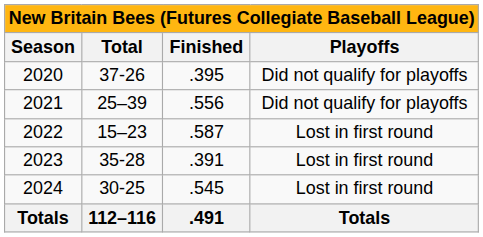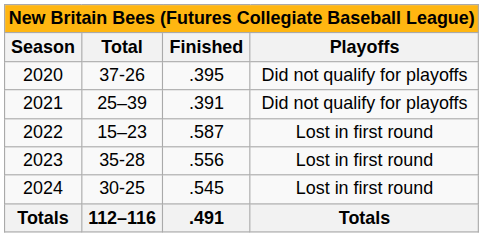 <table class="wikitable" style="text-align:center">
 <tr>
 <th colspan="6" style="background:#FFB611;color:black">New Britain Bees (Futures Collegiate Baseball League)</th>
 </tr>
 <tr>
 <th>Season</th>
 <th>Total</th>
 <th>Finished</th>
 <th>Playoffs</th>
 </tr>
 <tr>
 <td>2020</td>
 <td>37-26</td>
 <td>.395</td>
 <td>Did not qualify for playoffs</td>
 </tr>
 <tr>
 <td>2021</td>
 <td>25–39</td>
-<td>.556</td>
+<td>.391</td>
 <td>Did not qualify for playoffs</td>
 </tr>
 <tr>
 <td>2022</td>
 <td>15–23</td>
 <td>.587</td>
 <td>Lost in first round</td>
 </tr>
 <tr>
 <td>2023</td>
 <td>35-28</td>
-<td>.391</td>
+<td>.556</td>
 <td>Lost in first round</td>
 </tr>
 <tr>
 <td>2024</td>
 <td>30-25</td>
 <td>.545</td>
 <td>Lost in first round</td>
 </tr>
 <tr>
 <th>Totals</th>
 <th>112–116</th>
 <th>.491</th>
 <th>Totals</th>
 </tr>
 </table>
